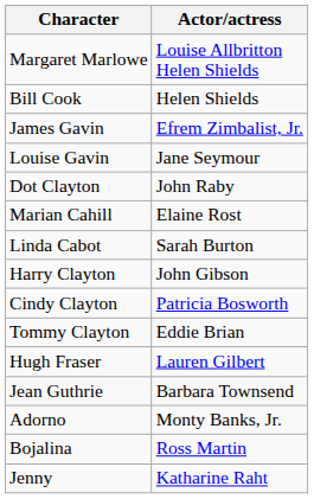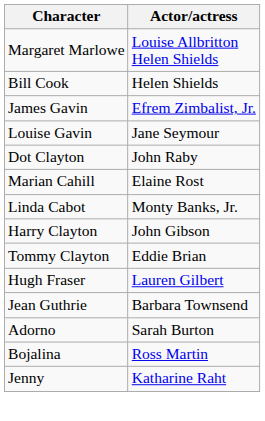 <table class="wikitable">
 <tr>
 <th>Character</th>
 <th>Actor/actress</th>
 </tr>
 <tr>
 <td>Margaret Marlowe</td>
 <td><a href='#'>Louise Allbritton</a><br><a href='#'>Helen Shields</a></td>
 </tr>
 <tr>
 <td>Bill Cook</td>
 <td>Helen Shields</td>
 </tr>
 <tr>
 <td>James Gavin</td>
 <td><a href='#'>Efrem Zimbalist, Jr.</a></td>
 </tr>
 <tr>
 <td>Louise Gavin</td>
 <td>Jane Seymour</td>
 </tr>
 <tr>
 <td>Dot Clayton</td>
 <td>John Raby</td>
 </tr>
 <tr>
 <td>Marian Cahill</td>
 <td>Elaine Rost</td>
 </tr>
 <tr>
 <td>Linda Cabot</td>
-<td>Sarah Burton</td>
+<td>Monty Banks, Jr.</td>
 </tr>
 <tr>
 <td>Harry Clayton</td>
 <td>John Gibson</td>
-</tr>
-<tr>
-<td>Cindy Clayton</td>
-<td><a href='#'>Patricia Bosworth</a></td>
 </tr>
 <tr>
 <td>Tommy Clayton</td>
 <td>Eddie Brian</td>
 </tr>
 <tr>
 <td>Hugh Fraser</td>
 <td><a href='#'>Lauren Gilbert</a></td>
 </tr>
 <tr>
 <td>Jean Guthrie</td>
 <td>Barbara Townsend</td>
 </tr>
 <tr>
 <td>Adorno</td>
-<td>Monty Banks, Jr.</td>
+<td>Sarah Burton</td>
 </tr>
 <tr>
 <td>Bojalina</td>
 <td><a href='#'>Ross Martin</a></td>
 </tr>
 <tr>
 <td>Jenny</td>
 <td><a href='#'>Katharine Raht</a></td>
 </tr>
 </table>
